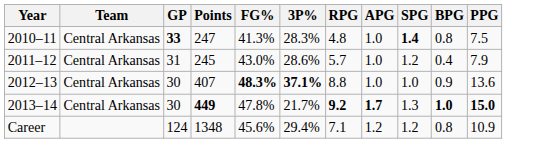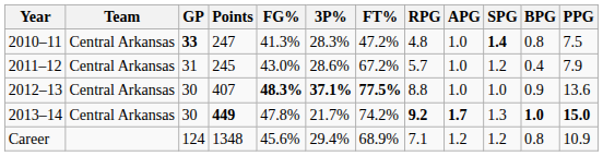 <table class="wikitable">
 <tr>
 <th>Year</th>
 <th>Team</th>
 <th>GP</th>
 <th>Points</th>
 <th>FG%</th>
 <th>3P%</th>
+<th>FT%</th>
 <th>RPG</th>
 <th>APG</th>
 <th>SPG</th>
 <th>BPG</th>
 <th>PPG</th>
 </tr>
 <tr>
 <td>2010–11</td>
 <td>Central Arkansas</td>
 <td><strong>33</strong></td>
 <td>247</td>
 <td>41.3%</td>
 <td>28.3%</td>
+<td>47.2%</td>
 <td>4.8</td>
 <td>1.0</td>
 <td><strong>1.4</strong></td>
 <td>0.8</td>
 <td>7.5</td>
 </tr>
 <tr>
 <td>2011–12</td>
 <td>Central Arkansas</td>
 <td>31</td>
 <td>245</td>
 <td>43.0%</td>
 <td>28.6%</td>
+<td>67.2%</td>
 <td>5.7</td>
 <td>1.0</td>
 <td>1.2</td>
 <td>0.4</td>
 <td>7.9</td>
 </tr>
 <tr>
 <td>2012–13</td>
 <td>Central Arkansas</td>
 <td>30</td>
 <td>407</td>
 <td><strong>48.3%</strong></td>
 <td><strong>37.1%</strong></td>
+<td><strong>77.5%</strong></td>
 <td>8.8</td>
 <td>1.0</td>
 <td>1.0</td>
 <td>0.9</td>
 <td>13.6</td>
 </tr>
 <tr>
 <td>2013–14</td>
 <td>Central Arkansas</td>
 <td>30</td>
 <td><strong>449</strong></td>
 <td>47.8%</td>
 <td>21.7%</td>
+<td>74.2%</td>
 <td><strong>9.2</strong></td>
 <td><strong>1.7</strong></td>
 <td>1.3</td>
 <td><strong>1.0</strong></td>
 <td><strong>15.0</strong></td>
 </tr>
 <tr>
 <td>Career</td>
 <td></td>
 <td>124</td>
 <td>1348</td>
 <td>45.6%</td>
 <td>29.4%</td>
+<td>68.9%</td>
 <td>7.1</td>
 <td>1.2</td>
 <td>1.2</td>
 <td>0.8</td>
 <td>10.9</td>
 </tr>
 </table>
